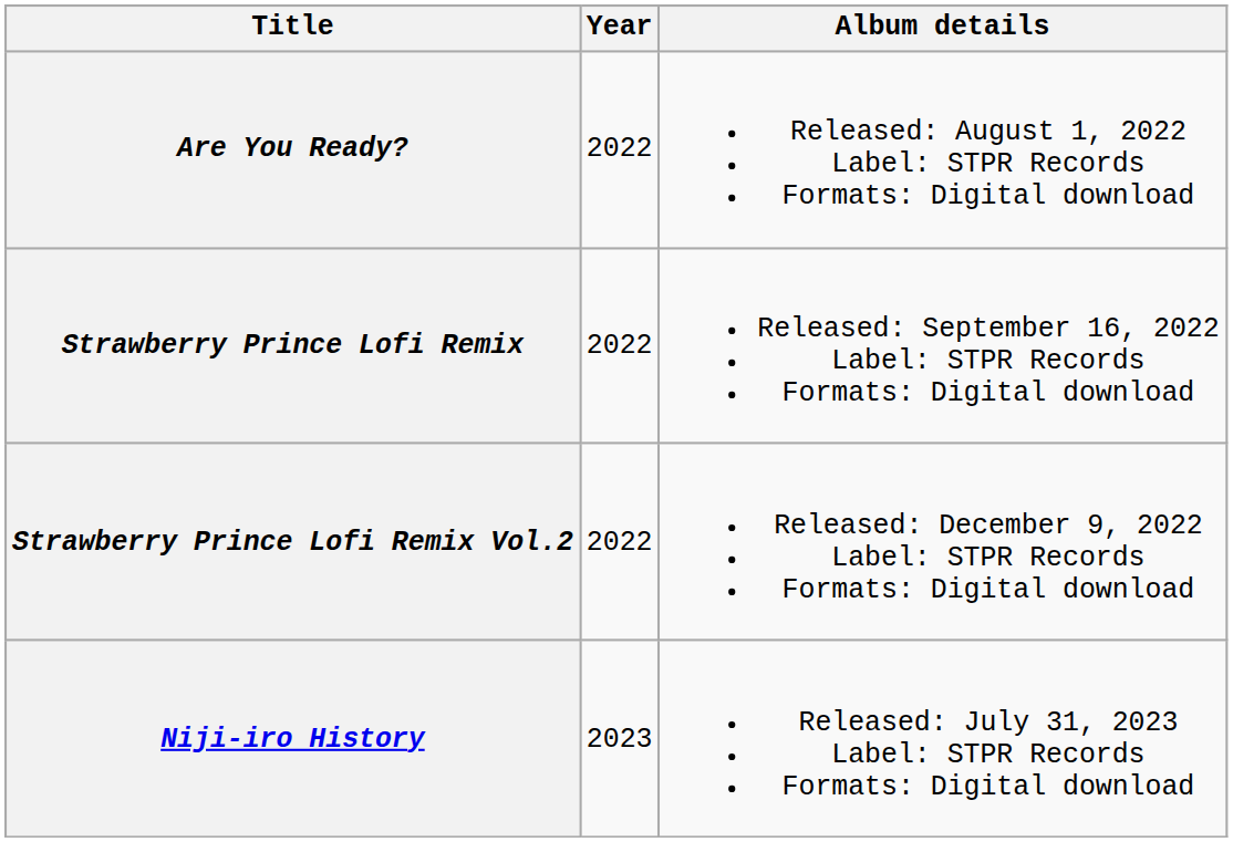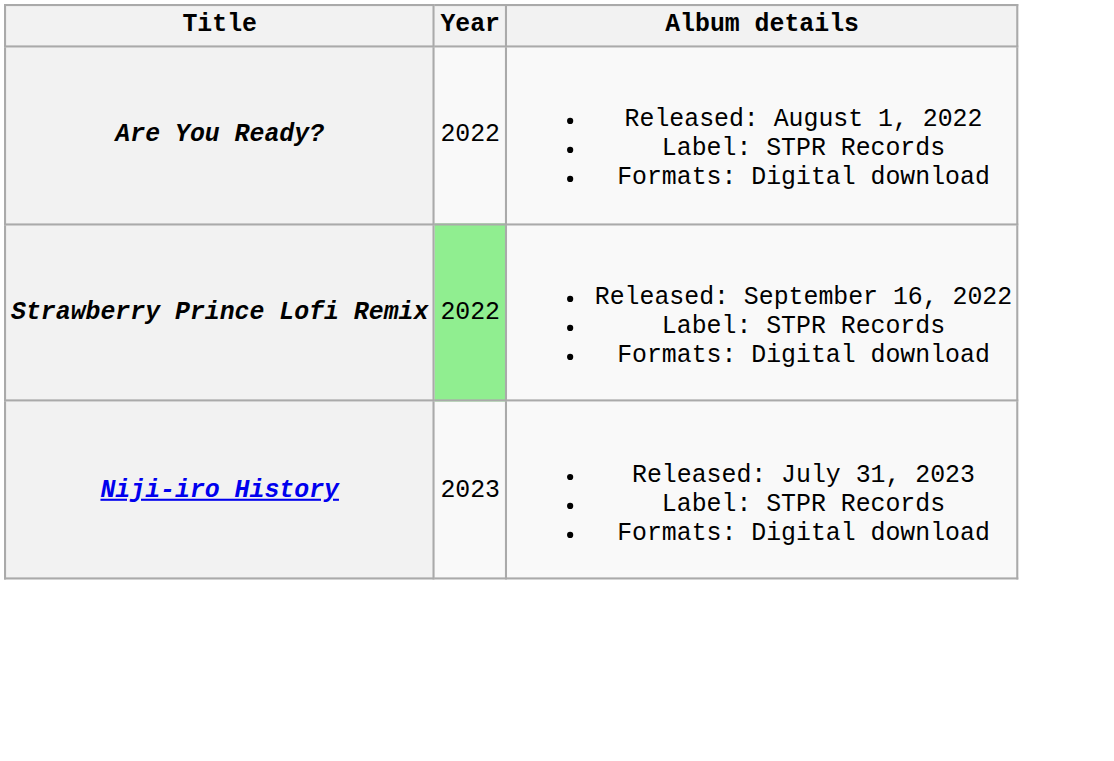 <table class="wikitable plainrowheaders" style="font-size:small; text-align:center">
 <tr>
 <th>Title</th>
 <th>Year</th>
 <th>Album details</th>
 </tr>
 <tr>
 <th scope="row"><em>Are You Ready?</em></th>
 <td>2022</td>
 <td><br><ul><li>Released: August 1, 2022</li><li>Label: STPR Records</li><li>Formats: Digital download</li></ul></td>
 </tr>
 <tr>
 <th scope="row"><em>Strawberry Prince Lofi Remix</em></th>
-<td>2022</td>
+<td style="background: lightgreen;">2022</td>
 <td><br><ul><li>Released: September 16, 2022</li><li>Label: STPR Records</li><li>Formats: Digital download</li></ul></td>
-</tr>
-<tr>
-<th scope="row"><em>Strawberry Prince Lofi Remix Vol.2</em></th>
-<td>2022</td>
-<td><br><ul><li>Released: December 9, 2022</li><li>Label: STPR Records</li><li>Formats: Digital download</li></ul></td>
 </tr>
 <tr>
 <th scope="row"><em><a href='#'>Niji-iro History</a></em></th>
 <td>2023</td>
 <td><br><ul><li>Released: July 31, 2023</li><li>Label: STPR Records</li><li>Formats: Digital download</li></ul></td>
 </tr>
 </table>
